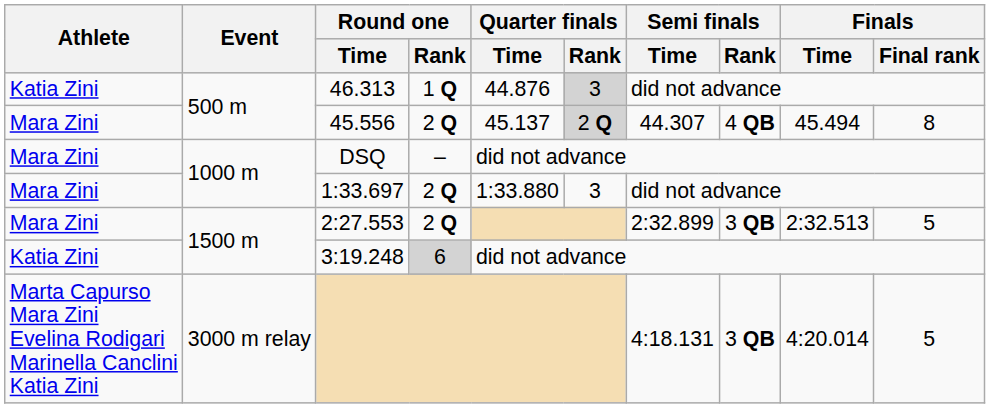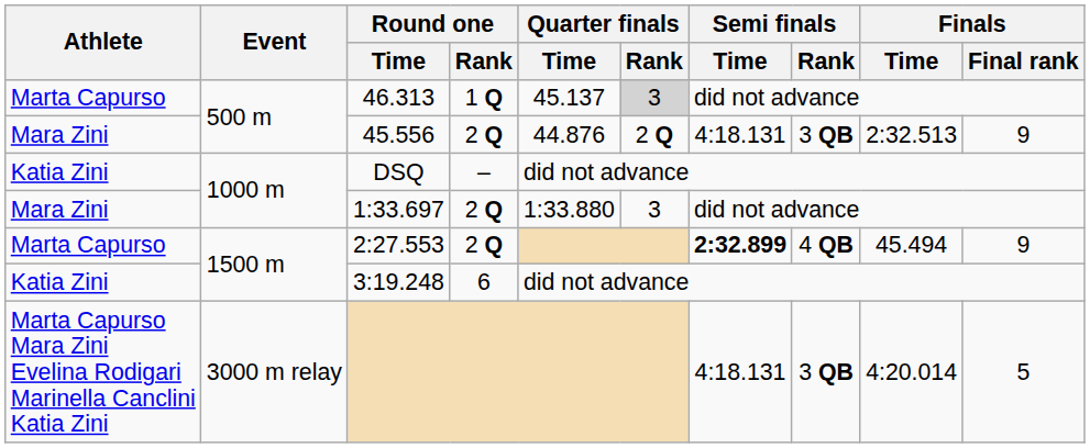 <table class="wikitable" style="font-size:90%">
 <tr>
 <th rowspan="2">Athlete</th>
 <th rowspan="2">Event</th>
 <th colspan="2">Round one</th>
 <th colspan="2">Quarter finals</th>
 <th colspan="2">Semi finals</th>
 <th colspan="2">Finals</th>
 </tr>
 <tr>
 <th>Time</th>
 <th>Rank</th>
 <th>Time</th>
 <th>Rank</th>
 <th>Time</th>
 <th>Rank</th>
 <th>Time</th>
 <th>Final rank</th>
 </tr>
 <tr>
-<td><a href='#'>Katia Zini</a></td>
+<td><a href='#'>Marta Capurso</a></td>
 <td rowspan="2">500 m</td>
 <td align="center">46.313</td>
 <td align="center">1 <strong>Q</strong></td>
-<td align="center">44.876</td>
+<td align="center">45.137</td>
 <td align="center" style="background: lightgrey;">3</td>
 <td colspan="4">did not advance</td>
 </tr>
 <tr>
 <td><a href='#'>Mara Zini</a></td>
 <td align="center">45.556</td>
 <td align="center">2 <strong>Q</strong></td>
-<td align="center">45.137</td>
-<td align="center" style="background: lightgrey;">2 <strong>Q</strong></td>
-<td align="center">44.307</td>
-<td align="center">4 <strong>QB</strong></td>
-<td align="center">45.494</td>
-<td align="center">8</td>
+<td align="center">44.876</td>
+<td align="center">2 <strong>Q</strong></td>
+<td align=center>4:18.131</td>
+<td align=center>3 <strong>QB</strong></td>
+<td align="center">2:32.513</td>
+<td align="center">9</td>
 </tr>
 <tr>
-<td><a href='#'>Mara Zini</a></td>
+<td><a href='#'>Katia Zini</a></td>
 <td rowspan="2">1000 m</td>
 <td align="center">DSQ</td>
 <td align="center">–</td>
 <td colspan="6">did not advance</td>
 </tr>
 <tr>
 <td><a href='#'>Mara Zini</a></td>
 <td align="center">1:33.697</td>
 <td align="center">2 <strong>Q</strong></td>
 <td align="center">1:33.880</td>
 <td align="center">3</td>
 <td colspan="4">did not advance</td>
 </tr>
 <tr>
-<td><a href='#'>Mara Zini</a></td>
+<td><a href='#'>Marta Capurso</a></td>
 <td rowspan="2">1500 m</td>
 <td align="center">2:27.553</td>
 <td align="center">2 <strong>Q</strong></td>
 <td colspan="2" bgcolor="wheat"></td>
-<td align="center">2:32.899</td>
-<td align=center>3 <strong>QB</strong></td>
-<td align="center">2:32.513</td>
-<td align="center">5</td>
+<td align="center"><strong>2:32.899</strong></td>
+<td align="center">4 <strong>QB</strong></td>
+<td align="center">45.494</td>
+<td align="center">9</td>
 </tr>
 <tr>
 <td><a href='#'>Katia Zini</a></td>
 <td align="center">3:19.248</td>
-<td align="center" style="background: lightgrey;">6</td>
+<td align="center">6</td>
 <td colspan="6">did not advance</td>
 </tr>
 <tr>
 <td><a href='#'>Marta Capurso</a><br><a href='#'>Mara Zini</a><br><a href='#'>Evelina Rodigari</a><br><a href='#'>Marinella Canclini</a><br><a href='#'>Katia Zini</a></td>
 <td>3000 m relay</td>
 <td colspan=4 bgcolor=wheat></td>
 <td align=center>4:18.131</td>
 <td align=center>3 <strong>QB</strong></td>
 <td align=center>4:20.014</td>
 <td align=center>5</td>
 </tr>
 </table>
